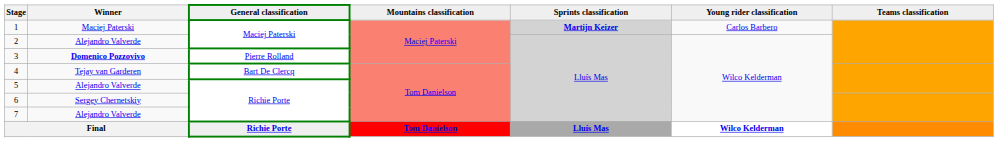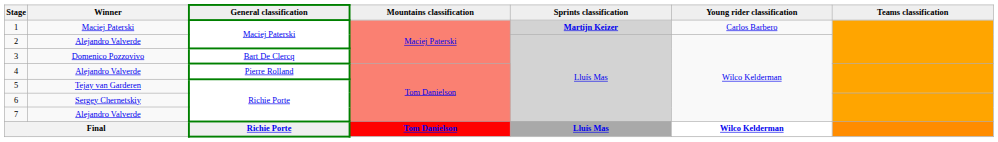 <table class="wikitable" style="text-align: center; font-size:smaller;">
 <tr>
 <th style="width:1%;">Stage</th>
 <th style="width:16.5%;">Winner</th>
 <th style="background:#efefef; border:3px solid green; width:16.5%;">General classification<br></th>
 <th style="background:#efefef; width:16.5%;">Mountains classification<br></th>
 <th style="background:#efefef; width:16.5%;">Sprints classification<br></th>
 <th style="background:#efefef; width:16.5%;">Young rider classification<br></th>
 <th style="background:#efefef; width:16.5%;">Teams classification</th>
 </tr>
 <tr>
 <td>1</td>
 <td><a href='#'>Maciej Paterski</a></td>
 <td style="background:white; border:3px solid green;" rowspan=2><a href='#'>Maciej Paterski</a></td>
 <td style="background:salmon;" rowspan=3><a href='#'>Maciej Paterski</a></td>
 <td style="background:#D3D3D3;"><strong><a href='#'>Martijn Keizer</a></strong></td>
 <td style="background:offwhite;"><a href='#'>Carlos Barbero</a></td>
 <td style="background:orange;" rowspan=3></td>
 </tr>
 <tr>
 <td>2</td>
 <td><a href='#'>Alejandro Valverde</a></td>
 <td style="background:#D3D3D3;" rowspan=6><a href='#'>Lluís Mas</a></td>
 <td style="background:offwhite;" rowspan=6><a href='#'>Wilco Kelderman</a></td>
 </tr>
 <tr>
 <td>3</td>
-<td><strong><a href='#'>Domenico Pozzovivo</a></strong></td>
-<td style="background:white; border:3px solid green;"><a href='#'>Pierre Rolland</a></td>
+<td><a href='#'>Domenico Pozzovivo</a></td>
+<td style="background:white; border:3px solid green;"><a href='#'>Bart De Clercq</a></td>
 </tr>
 <tr>
 <td>4</td>
-<td><a href='#'>Tejay van Garderen</a></td>
-<td style="background:white; border:3px solid green;"><a href='#'>Bart De Clercq</a></td>
+<td><a href='#'>Alejandro Valverde</a></td>
+<td style="background:white; border:3px solid green;"><a href='#'>Pierre Rolland</a></td>
 <td style="background:salmon;" rowspan=4><a href='#'>Tom Danielson</a></td>
 <td style="background:orange;" rowspan=2></td>
 </tr>
 <tr>
 <td>5</td>
-<td><a href='#'>Alejandro Valverde</a></td>
+<td><a href='#'>Tejay van Garderen</a></td>
 <td style="background:white; border:3px solid green;" rowspan=3><a href='#'>Richie Porte</a></td>
 </tr>
 <tr>
 <td>6</td>
 <td><a href='#'>Sergey Chernetskiy</a></td>
 <td style="background:orange;" rowspan=2></td>
 </tr>
 <tr>
 <td>7</td>
 <td><a href='#'>Alejandro Valverde</a></td>
 </tr>
 <tr>
 <th colspan=2>Final</th>
 <th style="background:#efefef; border:3px solid green;"><a href='#'>Richie Porte</a></th>
 <th style="background:red;"><a href='#'>Tom Danielson</a></th>
 <th style="background:#A9A9A9;"><a href='#'>Lluís Mas</a></th>
 <th style="background:white;"><a href='#'>Wilco Kelderman</a></th>
 <th style="background:#FF8C00;"></th>
 </tr>
 </table>
